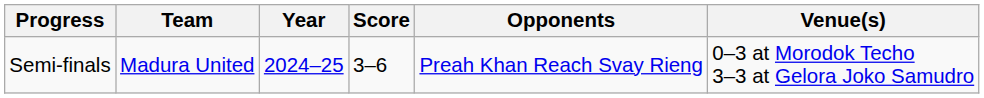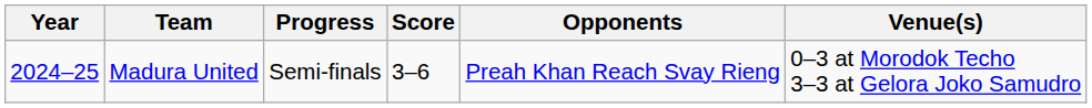 <table class="wikitable">
 <tr>
+<th>Year</th>
+<th>Team</th>
 <th>Progress</th>
-<th>Team</th>
-<th>Year</th>
 <th>Score</th>
 <th>Opponents</th>
 <th>Venue(s)</th>
 </tr>
 <tr>
+<td><a href='#'>2024–25</a></td>
+<td><a href='#'>Madura United</a></td>
 <td>Semi-finals</td>
-<td><a href='#'>Madura United</a></td>
-<td><a href='#'>2024–25</a></td>
 <td>3–6</td>
 <td> <a href='#'>Preah Khan Reach Svay Rieng</a></td>
 <td>0–3 at <a href='#'>Morodok Techo</a><br>3–3 at <a href='#'>Gelora Joko Samudro</a></td>
 </tr>
 </table>
